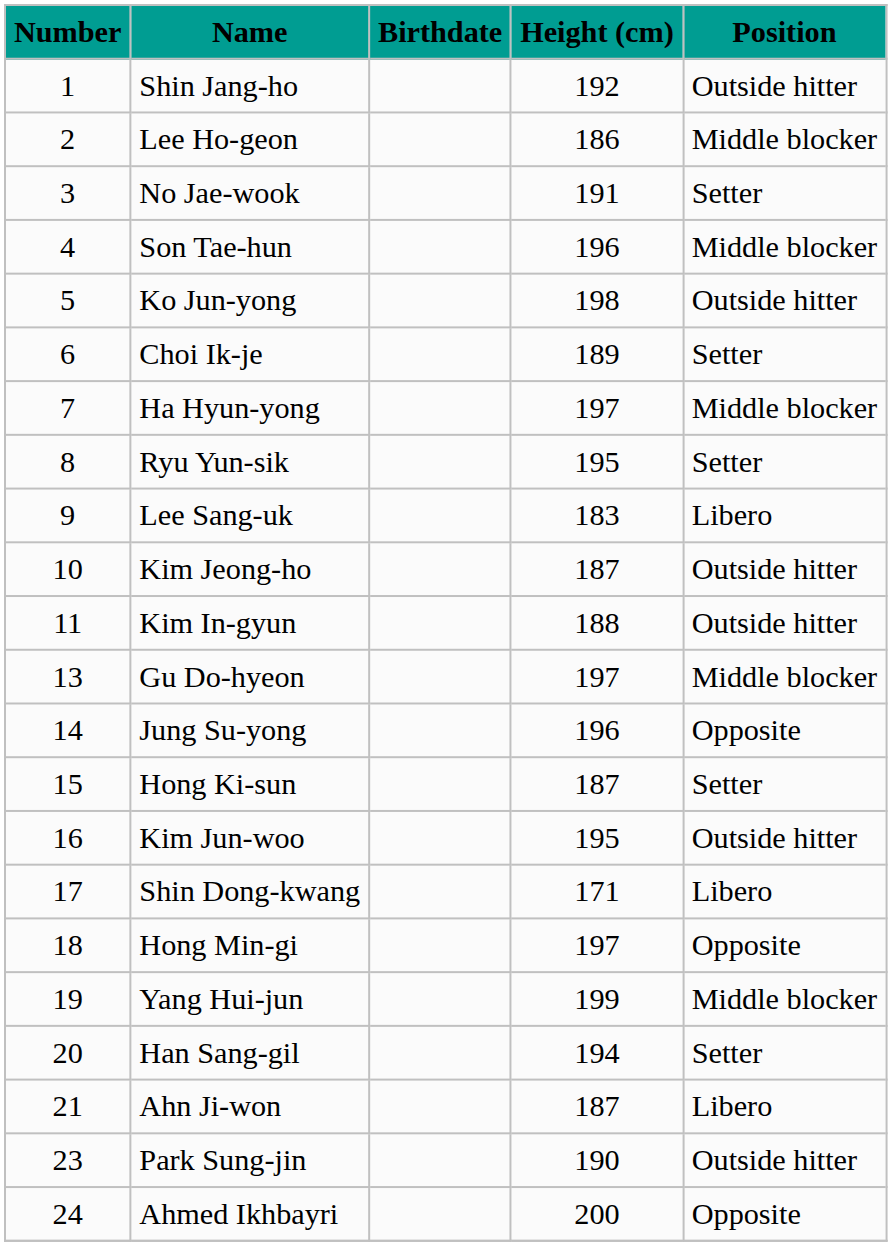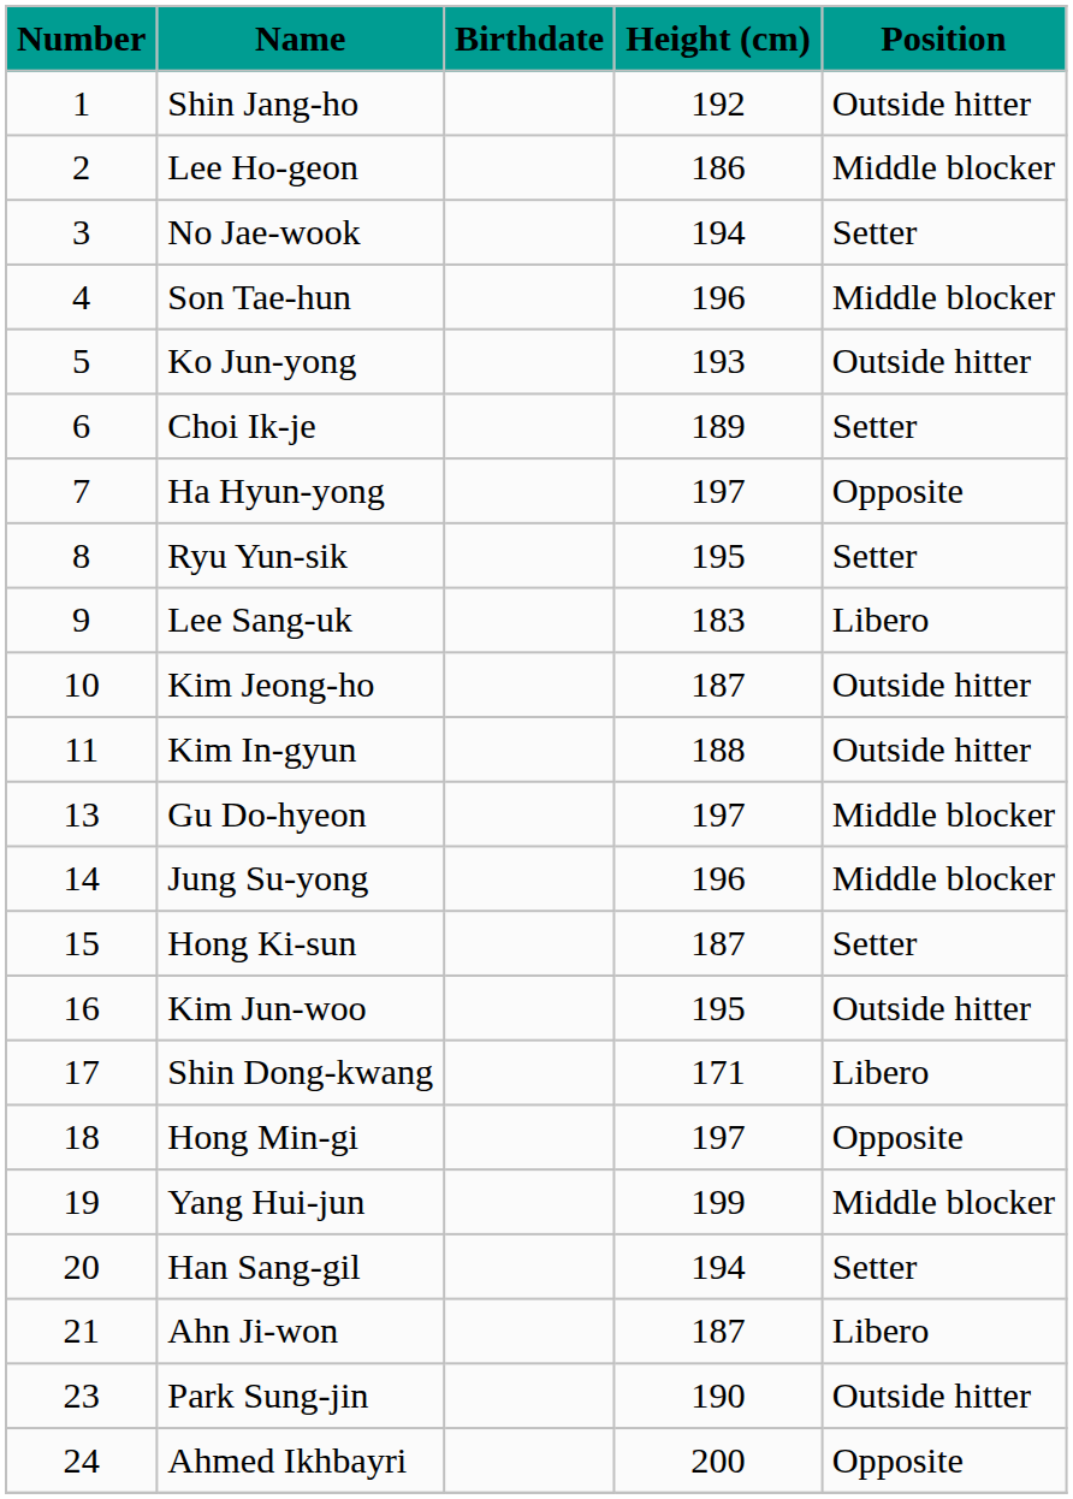 <table border="1" cellpadding="4" cellspacing="0" style="font-size: 95%; background: #fbfbfb; border: 1px silver solid; border-collapse: collapse; text-align:center;">
 <tr bgcolor=009D92>
 <th><span>Number</span></th>
 <th><span>Name</span></th>
 <th><span>Birthdate</span></th>
 <th><span>Height (cm)</span></th>
 <th><span>Position</span></th>
 </tr>
 <tr>
 <td>1</td>
 <td align=left> Shin Jang-ho</td>
 <td align=right></td>
 <td>192</td>
 <td align=left>Outside hitter</td>
 </tr>
 <tr>
 <td>2</td>
 <td align=left> Lee Ho-geon</td>
 <td align=right></td>
 <td>186</td>
 <td align=left>Middle blocker</td>
 </tr>
 <tr>
 <td>3</td>
 <td align=left> No Jae-wook</td>
 <td align=right></td>
-<td>191</td>
+<td>194</td>
 <td align=left>Setter</td>
 </tr>
 <tr>
 <td>4</td>
 <td align=left> Son Tae-hun</td>
 <td align=right></td>
 <td>196</td>
 <td align=left>Middle blocker</td>
 </tr>
 <tr>
 <td>5</td>
 <td align=left> Ko Jun-yong</td>
 <td align=right></td>
-<td>198</td>
+<td>193</td>
 <td align=left>Outside hitter</td>
 </tr>
 <tr>
 <td>6</td>
 <td align=left> Choi Ik-je</td>
 <td align=right></td>
 <td>189</td>
 <td align=left>Setter</td>
 </tr>
 <tr>
 <td>7</td>
 <td align=left> Ha Hyun-yong</td>
 <td align=right></td>
 <td>197</td>
-<td align=left>Middle blocker</td>
+<td align=left>Opposite</td>
 </tr>
 <tr>
 <td>8</td>
 <td align=left> Ryu Yun-sik</td>
 <td align="right"></td>
 <td>195</td>
 <td align=left>Setter</td>
 </tr>
 <tr>
 <td>9</td>
 <td align=left> Lee Sang-uk</td>
 <td align="right"></td>
 <td>183</td>
 <td align="left">Libero</td>
 </tr>
 <tr>
 <td>10</td>
 <td align=left> Kim Jeong-ho</td>
 <td align=right></td>
 <td>187</td>
 <td align=left>Outside hitter</td>
 </tr>
 <tr>
 <td>11</td>
 <td align=left> Kim In-gyun</td>
 <td align=right></td>
 <td>188</td>
 <td align=left>Outside hitter</td>
 </tr>
 <tr>
 <td>13</td>
 <td align=left> Gu Do-hyeon</td>
 <td align=right></td>
 <td>197</td>
 <td align=left>Middle blocker</td>
 </tr>
 <tr>
 <td>14</td>
 <td align=left> Jung Su-yong</td>
 <td align=right></td>
 <td>196</td>
-<td align=left>Opposite</td>
+<td align=left>Middle blocker</td>
 </tr>
 <tr>
 <td>15</td>
 <td align=left> Hong Ki-sun</td>
 <td align=right></td>
 <td>187</td>
 <td align=left>Setter</td>
 </tr>
 <tr>
 <td>16</td>
 <td align=left> Kim Jun-woo</td>
 <td align=right></td>
 <td>195</td>
 <td align=left>Outside hitter</td>
 </tr>
 <tr>
 <td>17</td>
 <td align=left> Shin Dong-kwang</td>
 <td align=right></td>
 <td>171</td>
 <td align=left>Libero</td>
 </tr>
 <tr>
 <td>18</td>
 <td align=left> Hong Min-gi</td>
 <td align=right></td>
 <td>197</td>
 <td align=left>Opposite</td>
 </tr>
 <tr>
 <td>19</td>
 <td align=left> Yang Hui-jun</td>
 <td align=right></td>
 <td>199</td>
 <td align=left>Middle blocker</td>
 </tr>
 <tr>
 <td>20</td>
 <td align=left> Han Sang-gil</td>
 <td align=right></td>
 <td>194</td>
 <td align=left>Setter</td>
 </tr>
 <tr>
 <td>21</td>
 <td align=left> Ahn Ji-won</td>
 <td align=right></td>
 <td>187</td>
 <td align=left>Libero</td>
 </tr>
 <tr>
 <td>23</td>
 <td align=left> Park Sung-jin</td>
 <td align=right></td>
 <td>190</td>
 <td align=left>Outside hitter</td>
 </tr>
 <tr>
 <td>24</td>
 <td align=left> Ahmed Ikhbayri</td>
 <td align=right></td>
 <td>200</td>
 <td align=left>Opposite</td>
 </tr>
 <tr>
 </tr>
 </table>
